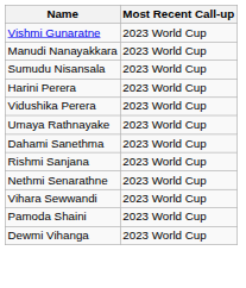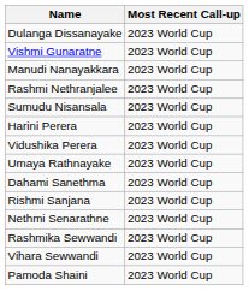 <table class="wikitable sortable">
 <tr>
 <th>Name</th>
 <th>Most Recent Call-up</th>
+</tr>
+<tr>
+<td>Dulanga Dissanayake</td>
+<td>2023 World Cup</td>
 </tr>
 <tr>
 <td><a href='#'>Vishmi Gunaratne</a></td>
 <td>2023 World Cup</td>
 </tr>
 <tr>
 <td>Manudi Nanayakkara</td>
+<td>2023 World Cup</td>
+</tr>
+<tr>
+<td>Rashmi Nethranjalee</td>
 <td>2023 World Cup</td>
 </tr>
 <tr>
 <td>Sumudu Nisansala</td>
 <td>2023 World Cup</td>
 </tr>
 <tr>
 <td>Harini Perera</td>
 <td>2023 World Cup</td>
 </tr>
 <tr>
 <td>Vidushika Perera</td>
 <td>2023 World Cup</td>
 </tr>
 <tr>
 <td>Umaya Rathnayake</td>
 <td>2023 World Cup</td>
 </tr>
 <tr>
 <td>Dahami Sanethma</td>
 <td>2023 World Cup</td>
 </tr>
 <tr>
 <td>Rishmi Sanjana</td>
 <td>2023 World Cup</td>
 </tr>
 <tr>
 <td>Nethmi Senarathne</td>
 <td>2023 World Cup</td>
 </tr>
 <tr>
+<td>Rashmika Sewwandi</td>
+<td>2023 World Cup</td>
+</tr>
+<tr>
 <td>Vihara Sewwandi</td>
 <td>2023 World Cup</td>
 </tr>
 <tr>
 <td>Pamoda Shaini</td>
 <td>2023 World Cup</td>
 </tr>
-<tr>
-<td>Dewmi Vihanga</td>
-<td>2023 World Cup</td>
-</tr>
 </table>
